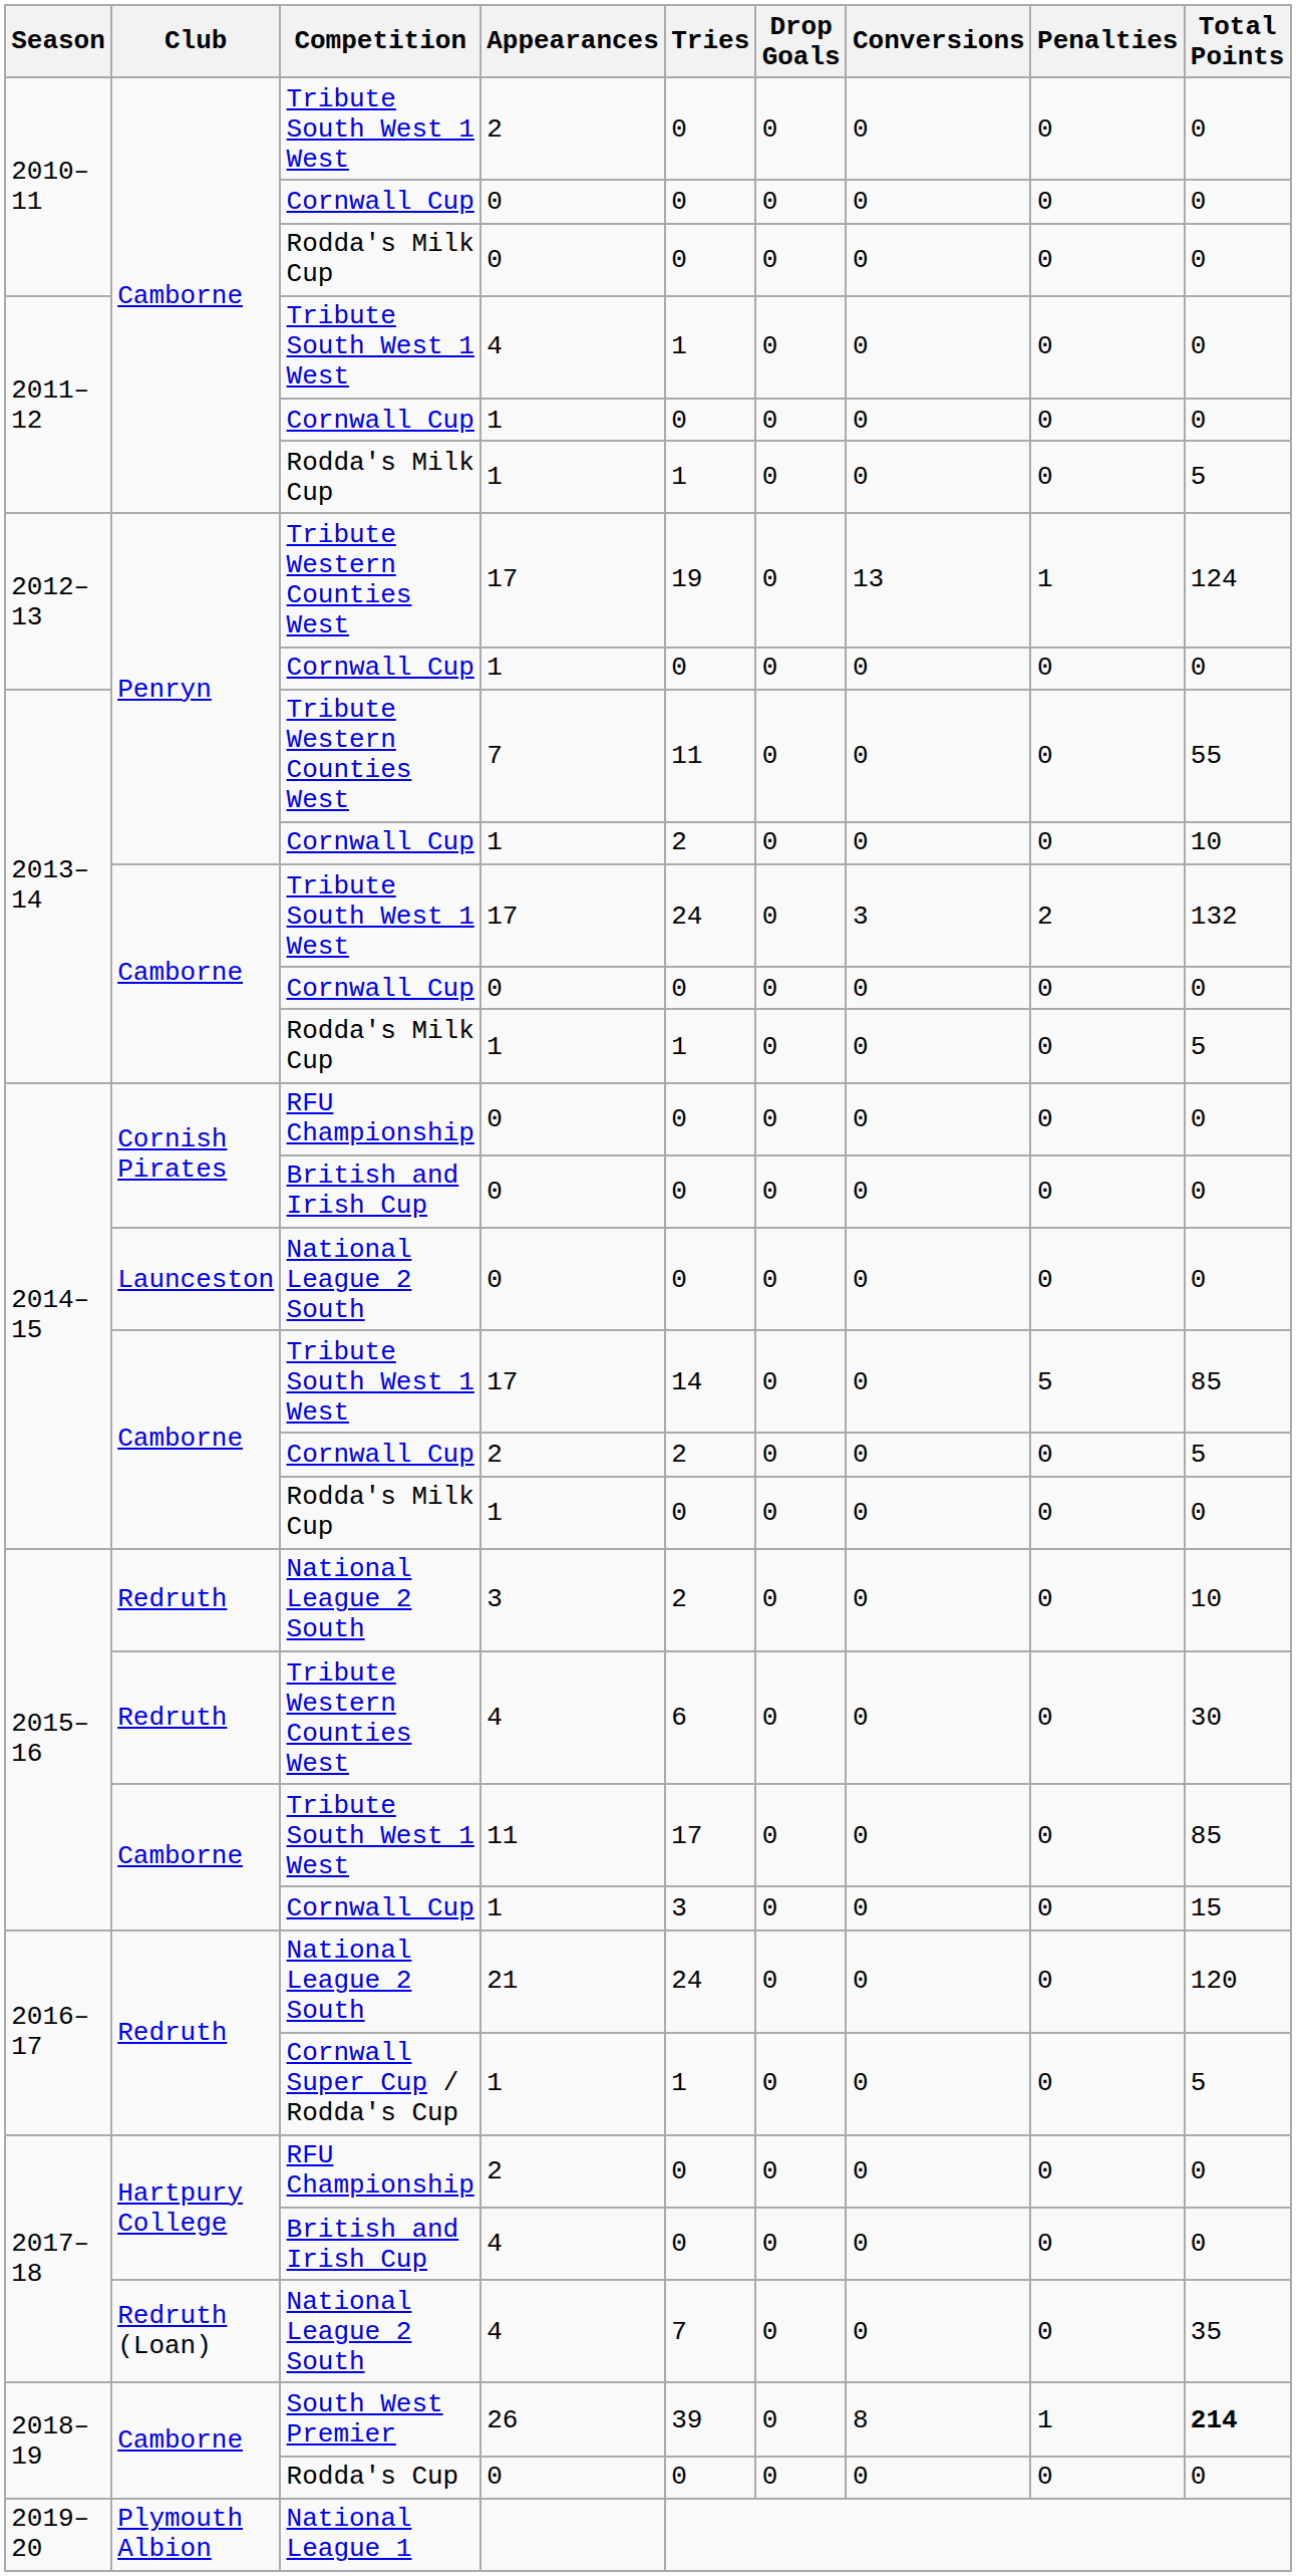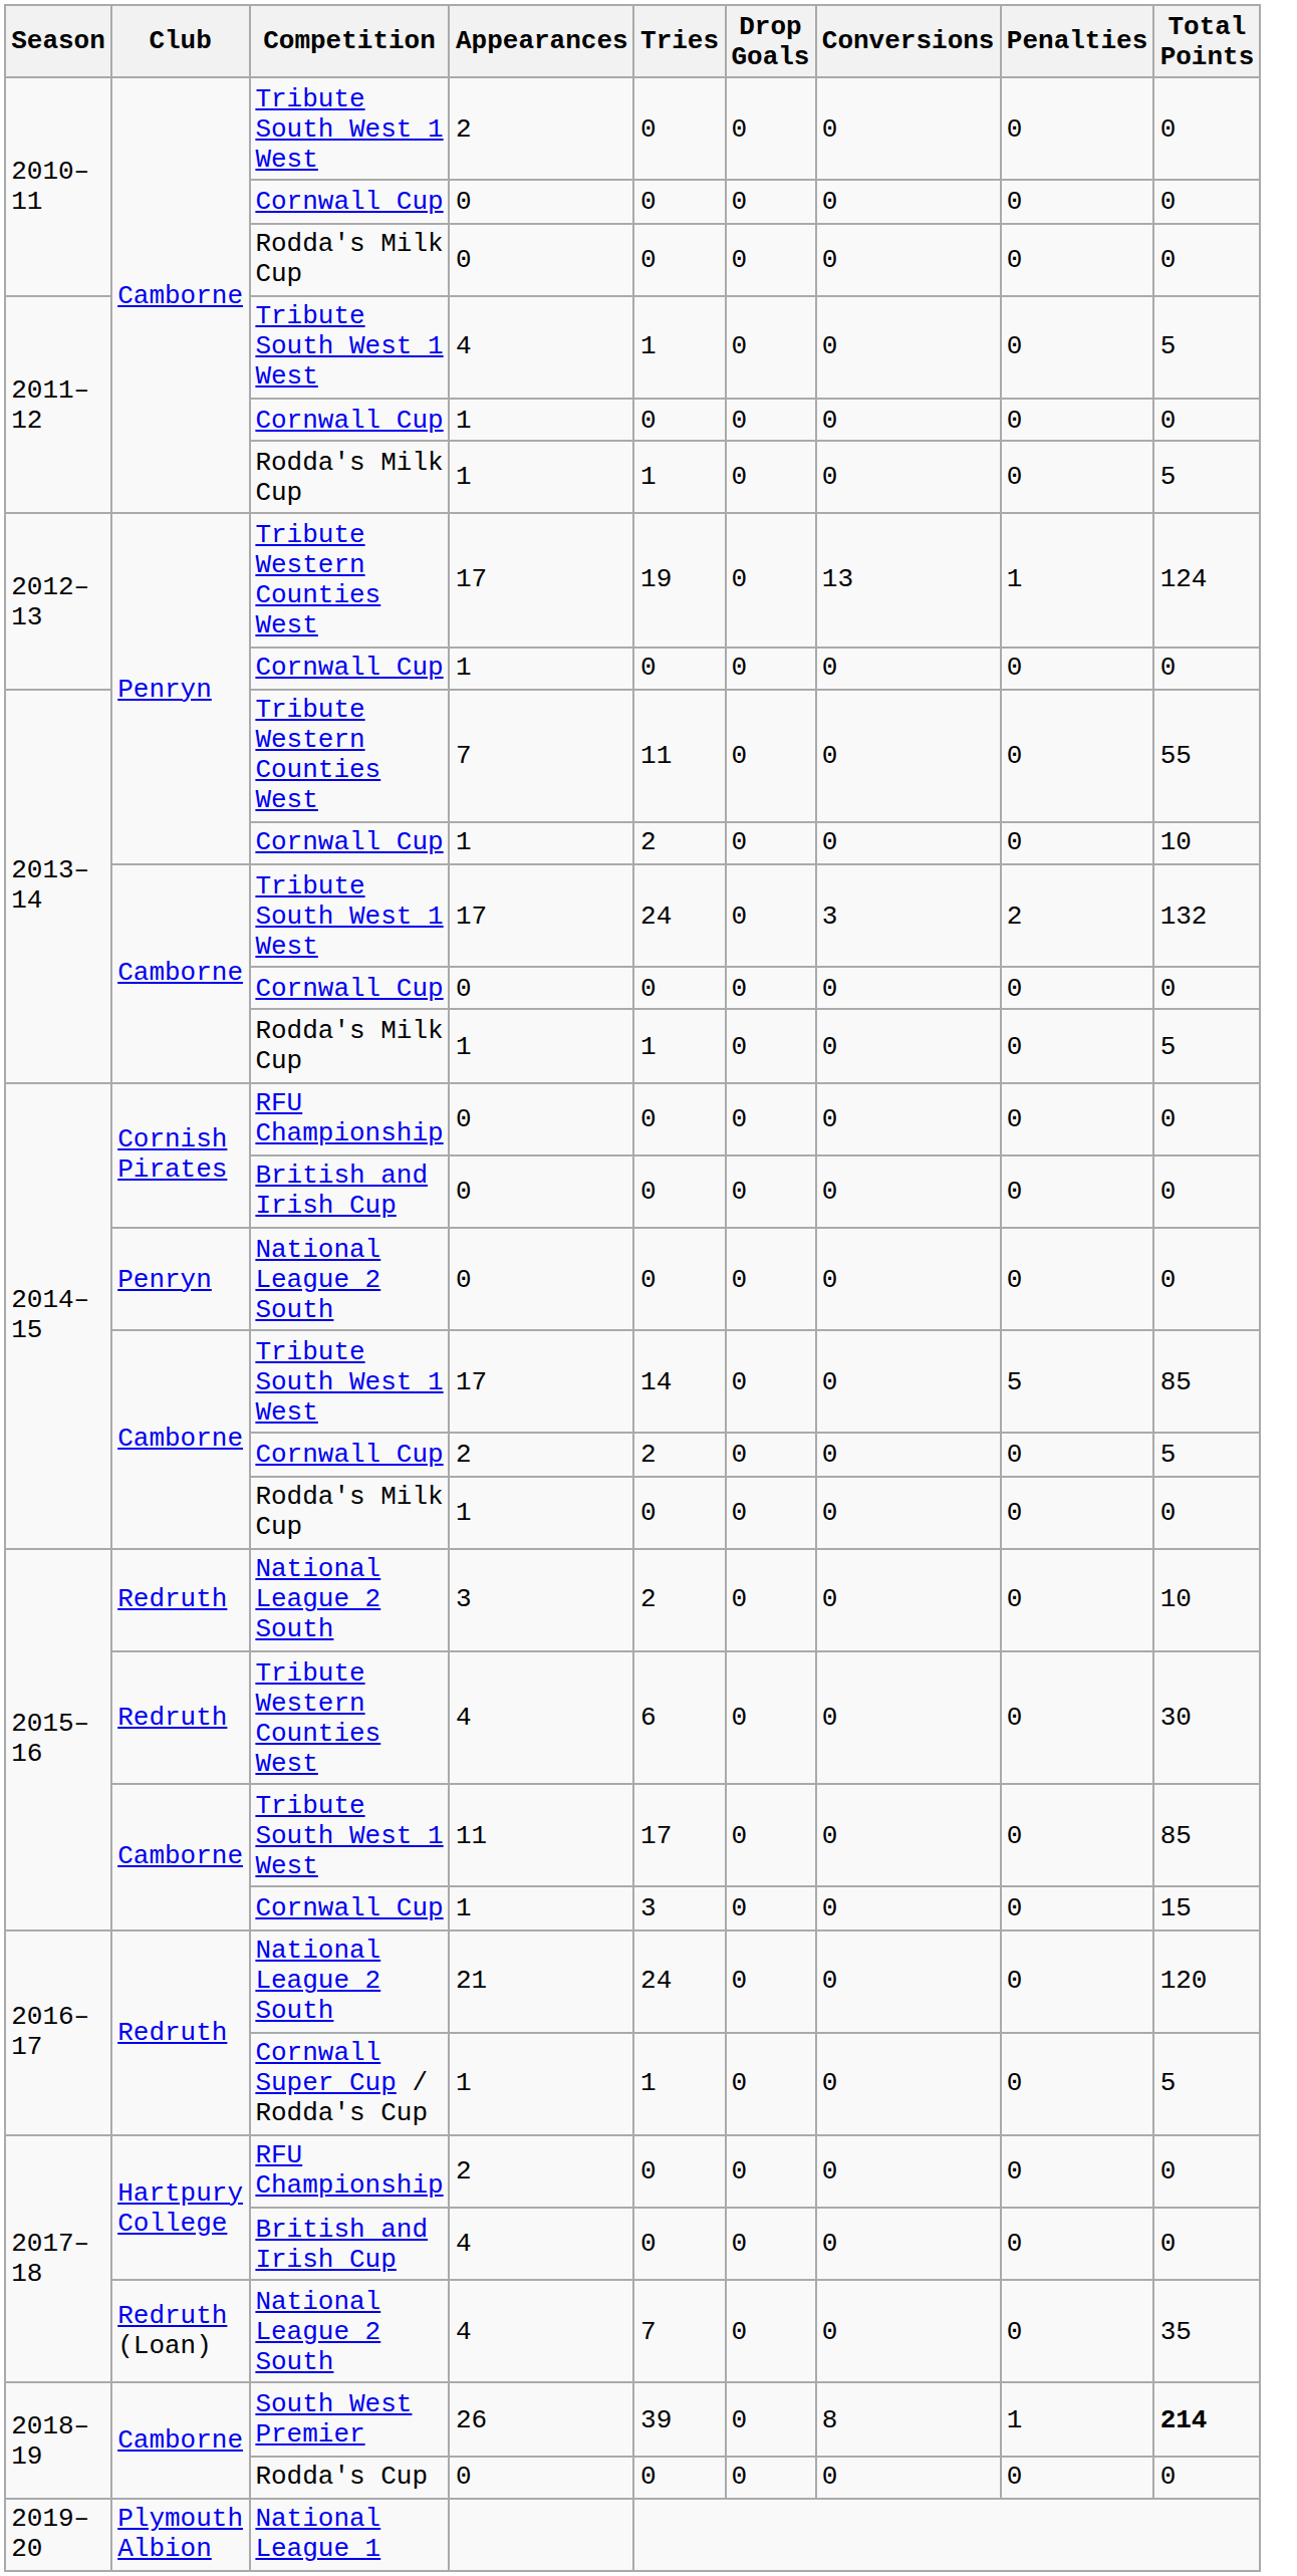 <table class="wikitable sortable">
 <tr>
 <th>Season</th>
 <th>Club</th>
 <th>Competition</th>
 <th>Appearances</th>
 <th>Tries</th>
 <th>Drop Goals</th>
 <th>Conversions</th>
 <th>Penalties</th>
 <th>Total Points</th>
 </tr>
 <tr>
 <td rowspan=3 align=left>2010–11</td>
 <td rowspan=6 align=left><a href='#'>Camborne</a></td>
 <td><a href='#'>Tribute South West 1 West</a></td>
 <td>2</td>
 <td>0</td>
 <td>0</td>
 <td>0</td>
 <td>0</td>
 <td>0</td>
 </tr>
 <tr>
 <td><a href='#'>Cornwall Cup</a></td>
 <td>0</td>
 <td>0</td>
 <td>0</td>
 <td>0</td>
 <td>0</td>
 <td>0</td>
 </tr>
 <tr>
 <td>Rodda's Milk Cup</td>
 <td>0</td>
 <td>0</td>
 <td>0</td>
 <td>0</td>
 <td>0</td>
 <td>0</td>
 </tr>
 <tr>
 <td rowspan=3 align=left>2011–12</td>
 <td><a href='#'>Tribute South West 1 West</a></td>
 <td>4</td>
 <td>1</td>
 <td>0</td>
 <td>0</td>
 <td>0</td>
-<td>0</td>
+<td>5</td>
 </tr>
 <tr>
 <td><a href='#'>Cornwall Cup</a></td>
 <td>1</td>
 <td>0</td>
 <td>0</td>
 <td>0</td>
 <td>0</td>
 <td>0</td>
 </tr>
 <tr>
 <td>Rodda's Milk Cup</td>
 <td>1</td>
 <td>1</td>
 <td>0</td>
 <td>0</td>
 <td>0</td>
 <td>5</td>
 </tr>
 <tr>
 <td rowspan=2 align=left>2012–13</td>
 <td rowspan=4 align=left><a href='#'>Penryn</a></td>
 <td><a href='#'>Tribute Western Counties West</a></td>
 <td>17</td>
 <td>19</td>
 <td>0</td>
 <td>13</td>
 <td>1</td>
 <td>124</td>
 </tr>
 <tr>
 <td><a href='#'>Cornwall Cup</a></td>
 <td>1</td>
 <td>0</td>
 <td>0</td>
 <td>0</td>
 <td>0</td>
 <td>0</td>
 </tr>
 <tr>
 <td rowspan=5 align=left>2013–14</td>
 <td><a href='#'>Tribute Western Counties West</a></td>
 <td>7</td>
 <td>11</td>
 <td>0</td>
 <td>0</td>
 <td>0</td>
 <td>55</td>
 </tr>
 <tr>
 <td><a href='#'>Cornwall Cup</a></td>
 <td>1</td>
 <td>2</td>
 <td>0</td>
 <td>0</td>
 <td>0</td>
 <td>10</td>
 </tr>
 <tr>
 <td rowspan=3 align=left><a href='#'>Camborne</a></td>
 <td><a href='#'>Tribute South West 1 West</a></td>
 <td>17</td>
 <td>24</td>
 <td>0</td>
 <td>3</td>
 <td>2</td>
 <td>132</td>
 </tr>
 <tr>
 <td><a href='#'>Cornwall Cup</a></td>
 <td>0</td>
 <td>0</td>
 <td>0</td>
 <td>0</td>
 <td>0</td>
 <td>0</td>
 </tr>
 <tr>
 <td>Rodda's Milk Cup</td>
 <td>1</td>
 <td>1</td>
 <td>0</td>
 <td>0</td>
 <td>0</td>
 <td>5</td>
 </tr>
 <tr>
 <td rowspan=6 align=left>2014–15</td>
 <td rowspan=2 align=left><a href='#'>Cornish Pirates</a></td>
 <td><a href='#'>RFU Championship</a></td>
 <td>0</td>
 <td>0</td>
 <td>0</td>
 <td>0</td>
 <td>0</td>
 <td>0</td>
 </tr>
 <tr>
 <td><a href='#'>British and Irish Cup</a></td>
 <td>0</td>
 <td>0</td>
 <td>0</td>
 <td>0</td>
 <td>0</td>
 <td>0</td>
 </tr>
 <tr>
-<td><a href='#'>Launceston</a></td>
+<td><a href='#'>Penryn</a></td>
 <td><a href='#'>National League 2 South</a></td>
 <td>0</td>
 <td>0</td>
 <td>0</td>
 <td>0</td>
 <td>0</td>
 <td>0</td>
 </tr>
 <tr>
 <td rowspan=3 align=left><a href='#'>Camborne</a></td>
 <td><a href='#'>Tribute South West 1 West</a></td>
 <td>17</td>
 <td>14</td>
 <td>0</td>
 <td>0</td>
 <td>5</td>
 <td>85</td>
 </tr>
 <tr>
 <td><a href='#'>Cornwall Cup</a></td>
 <td>2</td>
 <td>2</td>
 <td>0</td>
 <td>0</td>
 <td>0</td>
 <td>5</td>
 </tr>
 <tr>
 <td>Rodda's Milk Cup</td>
 <td>1</td>
 <td>0</td>
 <td>0</td>
 <td>0</td>
 <td>0</td>
 <td>0</td>
 </tr>
 <tr>
 <td rowspan=4 align=left>2015–16</td>
 <td><a href='#'>Redruth</a></td>
 <td><a href='#'>National League 2 South</a></td>
 <td>3</td>
 <td>2</td>
 <td>0</td>
 <td>0</td>
 <td>0</td>
 <td>10</td>
 </tr>
 <tr>
 <td><a href='#'>Redruth</a></td>
 <td><a href='#'>Tribute Western Counties West</a></td>
 <td>4</td>
 <td>6</td>
 <td>0</td>
 <td>0</td>
 <td>0</td>
 <td>30</td>
 </tr>
 <tr>
 <td rowspan=2 align=left><a href='#'>Camborne</a></td>
 <td><a href='#'>Tribute South West 1 West</a></td>
 <td>11</td>
 <td>17</td>
 <td>0</td>
 <td>0</td>
 <td>0</td>
 <td>85</td>
 </tr>
 <tr>
 <td><a href='#'>Cornwall Cup</a></td>
 <td>1</td>
 <td>3</td>
 <td>0</td>
 <td>0</td>
 <td>0</td>
 <td>15</td>
 </tr>
 <tr>
 <td rowspan=2 align=left>2016–17</td>
 <td rowspan=2 align=left><a href='#'>Redruth</a></td>
 <td><a href='#'>National League 2 South</a></td>
 <td>21</td>
 <td>24</td>
 <td>0</td>
 <td>0</td>
 <td>0</td>
 <td>120</td>
 </tr>
 <tr>
 <td><a href='#'>Cornwall Super Cup</a> / Rodda's Cup</td>
 <td>1</td>
 <td>1</td>
 <td>0</td>
 <td>0</td>
 <td>0</td>
 <td>5</td>
 </tr>
 <tr>
 <td rowspan=3 align=left>2017–18</td>
 <td rowspan=2 align=left><a href='#'>Hartpury College</a></td>
 <td><a href='#'>RFU Championship</a></td>
 <td>2</td>
 <td>0</td>
 <td>0</td>
 <td>0</td>
 <td>0</td>
 <td>0</td>
 </tr>
 <tr>
 <td><a href='#'>British and Irish Cup</a></td>
 <td>4</td>
 <td>0</td>
 <td>0</td>
 <td>0</td>
 <td>0</td>
 <td>0</td>
 </tr>
 <tr>
 <td><a href='#'>Redruth</a> (Loan)</td>
 <td><a href='#'>National League 2 South</a></td>
 <td>4</td>
 <td>7</td>
 <td>0</td>
 <td>0</td>
 <td>0</td>
 <td>35</td>
 </tr>
 <tr>
 <td rowspan=2 align=left>2018–19</td>
 <td rowspan=2 align=left><a href='#'>Camborne</a></td>
 <td><a href='#'>South West Premier</a></td>
 <td>26</td>
 <td>39</td>
 <td>0</td>
 <td>8</td>
 <td>1</td>
 <td><strong>214</strong></td>
 </tr>
 <tr>
 <td>Rodda's Cup</td>
 <td>0</td>
 <td>0</td>
 <td>0</td>
 <td>0</td>
 <td>0</td>
 <td>0</td>
 </tr>
 <tr>
 <td>2019–20</td>
 <td><a href='#'>Plymouth Albion</a></td>
 <td><a href='#'>National League 1</a></td>
 <td></td>
 </tr>
 <tr>
 </tr>
 </table>
